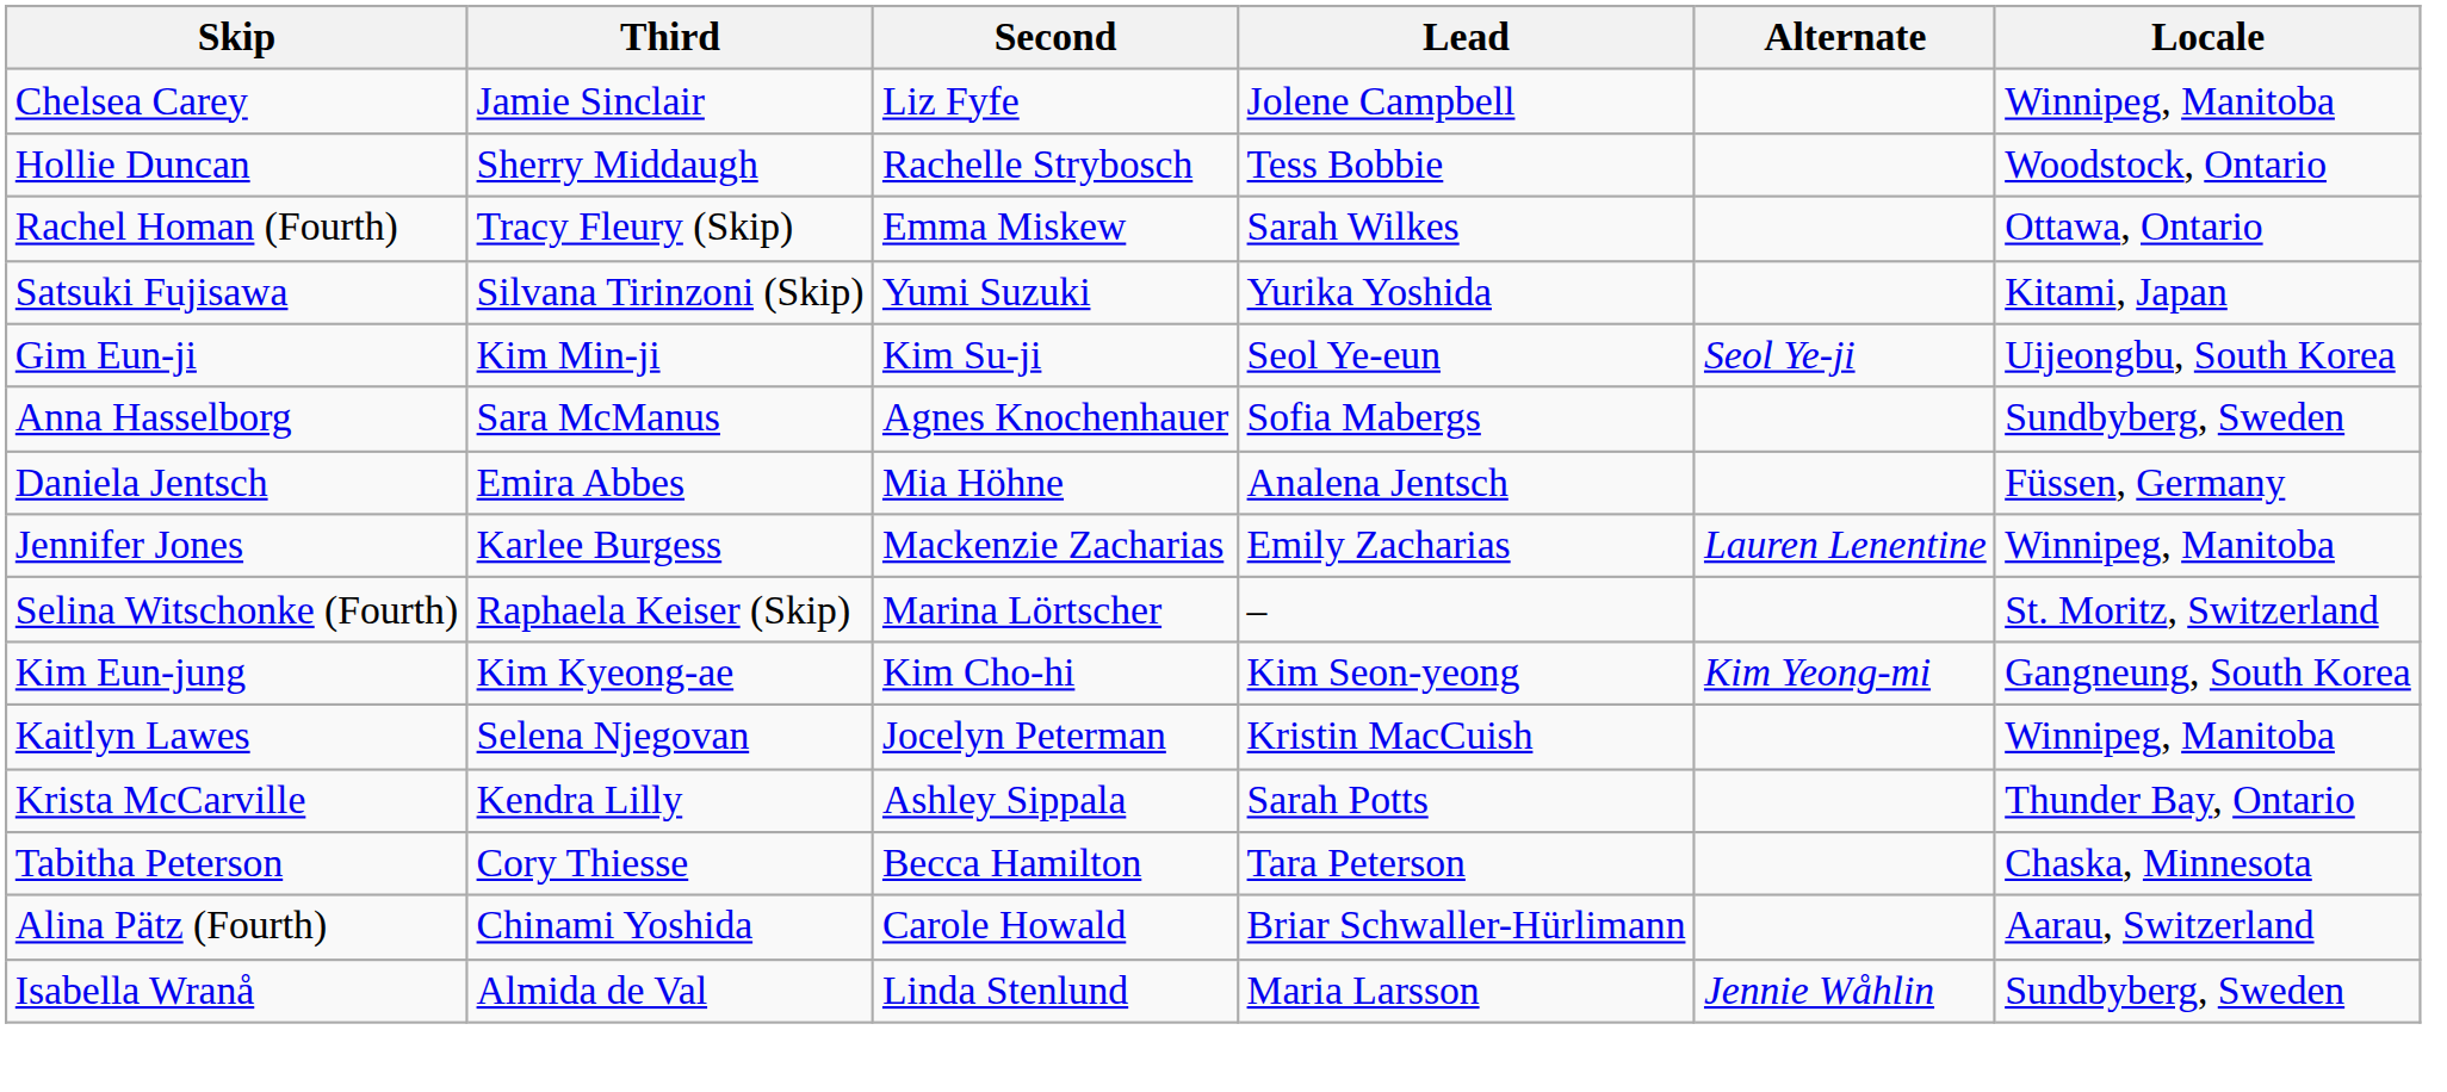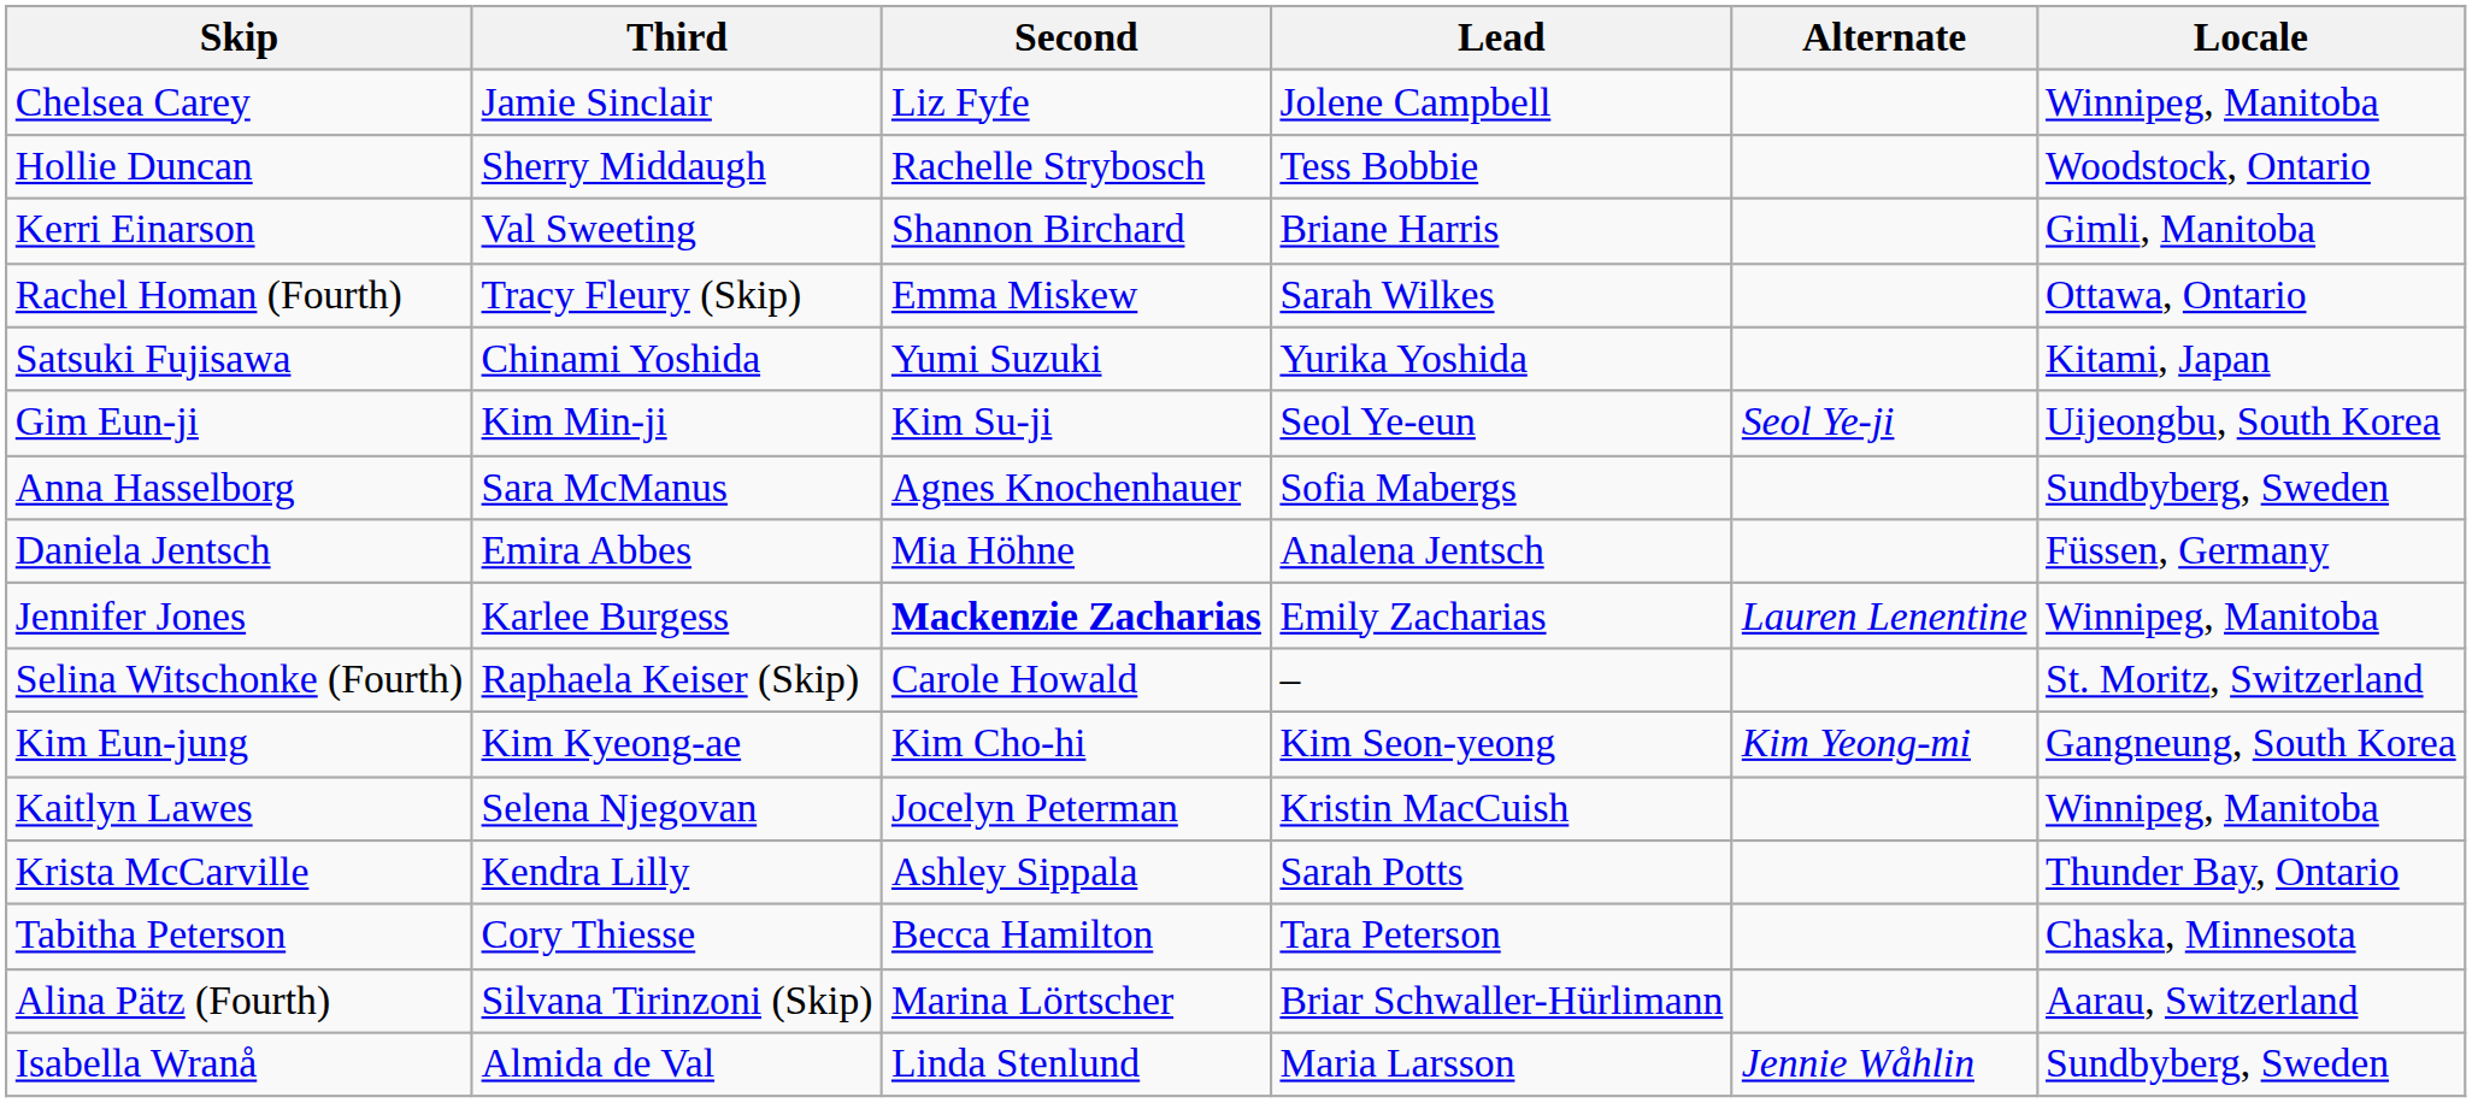 <table class=wikitable>
 <tr>
 <th scope="col">Skip</th>
 <th scope="col">Third</th>
 <th scope="col">Second</th>
 <th scope="col">Lead</th>
 <th scope="col">Alternate</th>
 <th scope="col">Locale</th>
 </tr>
 <tr>
 <td><a href='#'>Chelsea Carey</a></td>
 <td><a href='#'>Jamie Sinclair</a></td>
 <td><a href='#'>Liz Fyfe</a></td>
 <td><a href='#'>Jolene Campbell</a></td>
 <td></td>
 <td> <a href='#'>Winnipeg</a>, <a href='#'>Manitoba</a></td>
 </tr>
 <tr>
 <td><a href='#'>Hollie Duncan</a></td>
 <td><a href='#'>Sherry Middaugh</a></td>
 <td><a href='#'>Rachelle Strybosch</a></td>
 <td><a href='#'>Tess Bobbie</a></td>
 <td></td>
 <td> <a href='#'>Woodstock</a>, <a href='#'>Ontario</a></td>
 </tr>
 <tr>
+<td><a href='#'>Kerri Einarson</a></td>
+<td><a href='#'>Val Sweeting</a></td>
+<td><a href='#'>Shannon Birchard</a></td>
+<td><a href='#'>Briane Harris</a></td>
+<td></td>
+<td> <a href='#'>Gimli</a>, <a href='#'>Manitoba</a></td>
+</tr>
+<tr>
 <td><a href='#'>Rachel Homan</a> (Fourth)</td>
 <td><a href='#'>Tracy Fleury</a> (Skip)</td>
 <td><a href='#'>Emma Miskew</a></td>
 <td><a href='#'>Sarah Wilkes</a></td>
 <td></td>
 <td> <a href='#'>Ottawa</a>, <a href='#'>Ontario</a></td>
 </tr>
 <tr>
 <td><a href='#'>Satsuki Fujisawa</a></td>
-<td><a href='#'>Silvana Tirinzoni</a> (Skip)</td>
+<td><a href='#'>Chinami Yoshida</a></td>
 <td><a href='#'>Yumi Suzuki</a></td>
 <td><a href='#'>Yurika Yoshida</a></td>
 <td></td>
 <td> <a href='#'>Kitami</a>, <a href='#'>Japan</a></td>
 </tr>
 <tr>
 <td><a href='#'>Gim Eun-ji</a></td>
 <td><a href='#'>Kim Min-ji</a></td>
 <td><a href='#'>Kim Su-ji</a></td>
 <td><a href='#'>Seol Ye-eun</a></td>
 <td><em><a href='#'>Seol Ye-ji</a></em></td>
 <td> <a href='#'>Uijeongbu</a>, <a href='#'>South Korea</a></td>
 </tr>
 <tr>
 <td><a href='#'>Anna Hasselborg</a></td>
 <td><a href='#'>Sara McManus</a></td>
 <td><a href='#'>Agnes Knochenhauer</a></td>
 <td><a href='#'>Sofia Mabergs</a></td>
 <td></td>
 <td> <a href='#'>Sundbyberg</a>, <a href='#'>Sweden</a></td>
 </tr>
 <tr>
 <td><a href='#'>Daniela Jentsch</a></td>
 <td><a href='#'>Emira Abbes</a></td>
 <td><a href='#'>Mia Höhne</a></td>
 <td><a href='#'>Analena Jentsch</a></td>
 <td></td>
 <td> <a href='#'>Füssen</a>, <a href='#'>Germany</a></td>
 </tr>
 <tr>
 <td><a href='#'>Jennifer Jones</a></td>
 <td><a href='#'>Karlee Burgess</a></td>
-<td><a href='#'>Mackenzie Zacharias</a></td>
+<td><strong><a href='#'>Mackenzie Zacharias</a></strong></td>
 <td><a href='#'>Emily Zacharias</a></td>
 <td><em><a href='#'>Lauren Lenentine</a></em></td>
 <td> <a href='#'>Winnipeg</a>, <a href='#'>Manitoba</a></td>
 </tr>
 <tr>
 <td><a href='#'>Selina Witschonke</a> (Fourth)</td>
 <td><a href='#'>Raphaela Keiser</a> (Skip)</td>
-<td><a href='#'>Marina Lörtscher</a></td>
+<td><a href='#'>Carole Howald</a></td>
 <td>–</td>
 <td></td>
 <td> <a href='#'>St. Moritz</a>, <a href='#'>Switzerland</a></td>
 </tr>
 <tr>
 <td><a href='#'>Kim Eun-jung</a></td>
 <td><a href='#'>Kim Kyeong-ae</a></td>
 <td><a href='#'>Kim Cho-hi</a></td>
 <td><a href='#'>Kim Seon-yeong</a></td>
 <td><em><a href='#'>Kim Yeong-mi</a></em></td>
 <td> <a href='#'>Gangneung</a>, <a href='#'>South Korea</a></td>
 </tr>
 <tr>
 <td><a href='#'>Kaitlyn Lawes</a></td>
 <td><a href='#'>Selena Njegovan</a></td>
 <td><a href='#'>Jocelyn Peterman</a></td>
 <td><a href='#'>Kristin MacCuish</a></td>
 <td></td>
 <td> <a href='#'>Winnipeg</a>, <a href='#'>Manitoba</a></td>
 </tr>
 <tr>
 <td><a href='#'>Krista McCarville</a></td>
 <td><a href='#'>Kendra Lilly</a></td>
 <td><a href='#'>Ashley Sippala</a></td>
 <td><a href='#'>Sarah Potts</a></td>
 <td></td>
 <td> <a href='#'>Thunder Bay</a>, <a href='#'>Ontario</a></td>
 </tr>
 <tr>
 <td><a href='#'>Tabitha Peterson</a></td>
 <td><a href='#'>Cory Thiesse</a></td>
 <td><a href='#'>Becca Hamilton</a></td>
 <td><a href='#'>Tara Peterson</a></td>
 <td></td>
 <td> <a href='#'>Chaska</a>, <a href='#'>Minnesota</a></td>
 </tr>
 <tr>
 <td><a href='#'>Alina Pätz</a> (Fourth)</td>
-<td><a href='#'>Chinami Yoshida</a></td>
-<td><a href='#'>Carole Howald</a></td>
+<td><a href='#'>Silvana Tirinzoni</a> (Skip)</td>
+<td><a href='#'>Marina Lörtscher</a></td>
 <td><a href='#'>Briar Schwaller-Hürlimann</a></td>
 <td></td>
 <td> <a href='#'>Aarau</a>, <a href='#'>Switzerland</a></td>
 </tr>
 <tr>
 <td><a href='#'>Isabella Wranå</a></td>
 <td><a href='#'>Almida de Val</a></td>
 <td><a href='#'>Linda Stenlund</a></td>
 <td><a href='#'>Maria Larsson</a></td>
 <td><em><a href='#'>Jennie Wåhlin</a></em></td>
 <td> <a href='#'>Sundbyberg</a>, <a href='#'>Sweden</a></td>
 </tr>
 </table>
